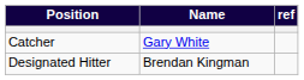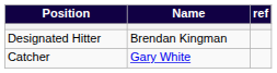 <table class="wikitable">
 <tr>
 <th style="background:#110044; color:white;">Position</th>
 <th style="background:#110044; color:white;">Name</th>
 <th style="background:#110044; color:white;">ref</th>
 </tr>
 <tr>
 <th width=155></th>
 <th width=155></th>
 <th width=20></th>
 </tr>
 <tr>
+<td>Designated Hitter</td>
+<td>Brendan Kingman</td>
+<td></td>
+</tr>
+<tr>
 <td>Catcher</td>
 <td><a href='#'>Gary White</a></td>
 <td></td>
 </tr>
-<tr>
-<td>Designated Hitter</td>
-<td>Brendan Kingman</td>
-<td></td>
-</tr>
 </table>
